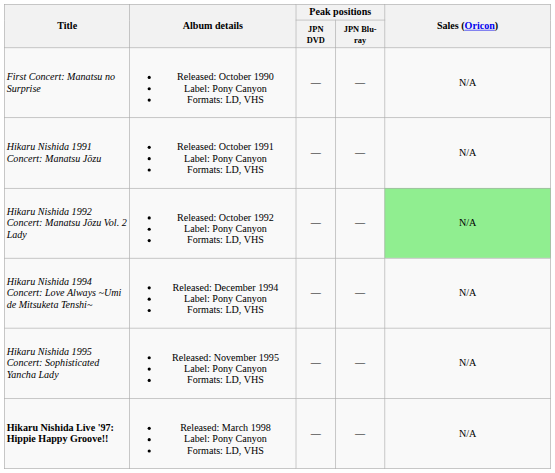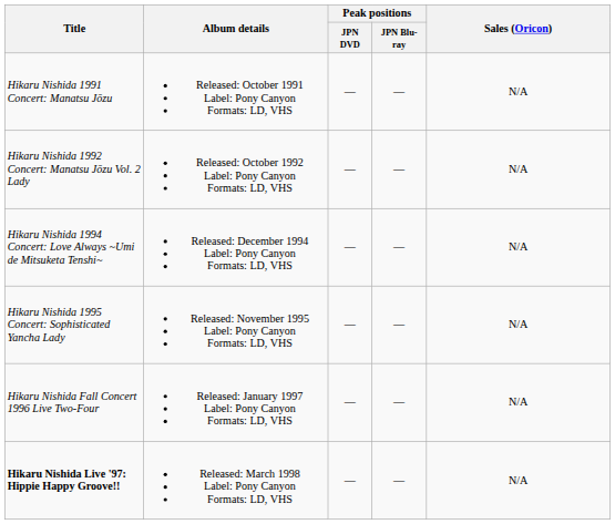 <table class="wikitable plainrowheaders" style="text-align:center;">
 <tr>
 <th style="width:12em;" rowspan="2">Title</th>
 <th style="width:16em;" rowspan="2">Album details</th>
 <th colspan="2">Peak positions</th>
 <th style="width:16em;" rowspan="2">Sales (<a href='#'>Oricon</a>)</th>
 </tr>
 <tr>
 <th><small>JPN DVD</small><br></th>
 <th><small>JPN Blu-ray</small><br></th>
-</tr>
-<tr>
-<td align="left"><em>First Concert: Manatsu no Surprise</em></td>
-<td><br><ul><li>Released: October 1990</li><li>Label: Pony Canyon</li><li>Formats: LD, VHS</li></ul></td>
-<td>—</td>
-<td>—</td>
-<td>N/A</td>
 </tr>
 <tr>
 <td align="left"><em>Hikaru Nishida 1991 Concert: Manatsu Jōzu</em></td>
 <td><br><ul><li>Released: October 1991</li><li>Label: Pony Canyon</li><li>Formats: LD, VHS</li></ul></td>
 <td>—</td>
 <td>—</td>
 <td>N/A</td>
 </tr>
 <tr>
 <td align="left"><em>Hikaru Nishida 1992 Concert: Manatsu Jōzu Vol. 2 Lady</em></td>
 <td><br><ul><li>Released: October 1992</li><li>Label: Pony Canyon</li><li>Formats: LD, VHS</li></ul></td>
 <td>—</td>
 <td>—</td>
-<td style="background: lightgreen;">N/A</td>
+<td>N/A</td>
 </tr>
 <tr>
 <td align="left"><em>Hikaru Nishida 1994 Concert: Love Always ~Umi de Mitsuketa Tenshi~</em></td>
 <td><br><ul><li>Released: December 1994</li><li>Label: Pony Canyon</li><li>Formats: LD, VHS</li></ul></td>
 <td>—</td>
 <td>—</td>
 <td>N/A</td>
 </tr>
 <tr>
 <td align="left"><em>Hikaru Nishida 1995 Concert: Sophisticated Yancha Lady</em></td>
 <td><br><ul><li>Released: November 1995</li><li>Label: Pony Canyon</li><li>Formats: LD, VHS</li></ul></td>
 <td>—</td>
 <td>—</td>
 <td>N/A</td>
 </tr>
 <tr>
+<td align="left"><em>Hikaru Nishida Fall Concert 1996 Live Two-Four</em></td>
+<td><br><ul><li>Released: January 1997</li><li>Label: Pony Canyon</li><li>Formats: LD, VHS</li></ul></td>
+<td>—</td>
+<td>—</td>
+<td>N/A</td>
+</tr>
+<tr>
 <td align="left"><strong>Hikaru Nishida Live '97: Hippie Happy Groove!!<em></td>
 <td><br><ul><li>Released: March 1998</li><li>Label: Pony Canyon</li><li>Formats: LD, VHS</li></ul></td>
 <td>—</td>
 <td>—</td>
 <td>N/A</td>
 </tr>
 </table>
